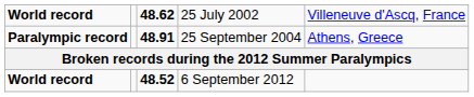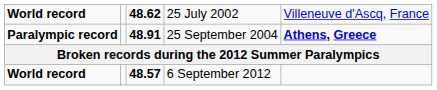 <table class="wikitable">
 <tr>
 <td><strong>World record</strong></td>
 <td></td>
 <td><strong>48.62</strong></td>
 <td>25 July 2002</td>
 <td><a href='#'>Villeneuve d'Ascq</a>, <a href='#'>France</a></td>
 </tr>
 <tr>
 <td><strong>Paralympic record</strong></td>
 <td></td>
 <td><strong>48.91</strong></td>
 <td>25 September 2004</td>
-<td><a href='#'>Athens</a>, <a href='#'>Greece</a></td>
+<td><strong><a href='#'>Athens</a>, <a href='#'>Greece</a></strong></td>
 </tr>
 <tr>
 <th colspan="5">Broken records during the 2012 Summer Paralympics</th>
 </tr>
 <tr>
 <td><strong>World record</strong></td>
 <td></td>
-<td><strong>48.52</strong></td>
+<td><strong>48.57</strong></td>
 <td>6 September 2012</td>
 <td></td>
 </tr>
 </table>
